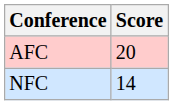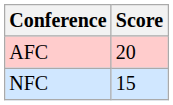 <table class="wikitable">
 <tr>
 <th>Conference</th>
 <th>Score</th>
 </tr>
 <tr>
 <td style="background:#FFCCCC">AFC</td>
 <td style="background:#FFCCCC">20</td>
 </tr>
 <tr>
 <td style="background:#D0E7FF">NFC</td>
-<td style="background:#D0E7FF">14</td>
+<td style="background:#D0E7FF">15</td>
 </tr>
 </table>
